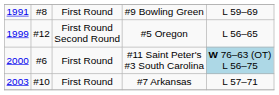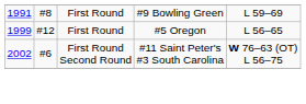 <table class="wikitable" style="text-align:center">
 <tr>
 </tr>
 <tr>
 <td rowspan=1><a href='#'>1991</a></td>
 <td>#8</td>
 <td>First Round</td>
 <td>#9 Bowling Green</td>
 <td>L 59–69</td>
 </tr>
 <tr style="text-align:center;">
 <td rowspan=1><a href='#'>1999</a></td>
 <td>#12</td>
-<td>First Round<br>Second Round</td>
+<td>First Round</td>
 <td>#5 Oregon</td>
 <td>L 56–65</td>
 </tr>
 <tr style="text-align:center;">
-<td rowspan=1><a href='#'>2000</a></td>
+<td rowspan=1><a href='#'>2002</a></td>
 <td>#6</td>
-<td>First Round</td>
+<td>First Round<br>Second Round</td>
 <td>#11 Saint Peter's<br>#3 South Carolina</td>
-<td style="background: lightblue;"><strong>W</strong> 76–63 (OT)<br>L 56–75</td>
-</tr>
-<tr style="text-align:center;">
-<td rowspan=1><a href='#'>2003</a></td>
-<td>#10</td>
-<td>First Round</td>
-<td>#7 Arkansas</td>
-<td>L 57–71</td>
+<td><strong>W</strong> 76–63 (OT)<br>L 56–75</td>
 </tr>
 <tr style="text-align:center;">
 </tr>
 </table>
